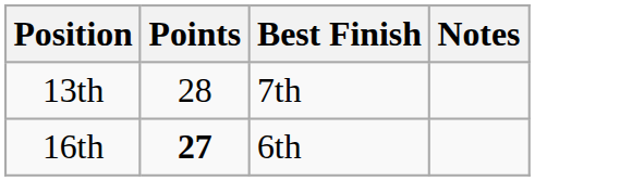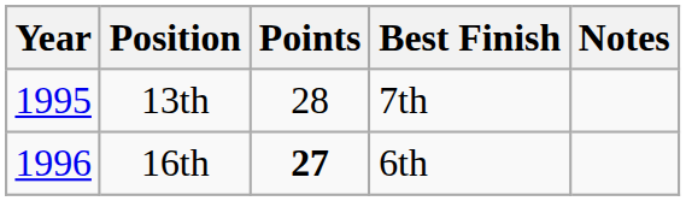 <table class="wikitable" style="font-size: 95%;">
 <tr>
+<th>Year</th>
 <th>Position</th>
 <th>Points</th>
 <th>Best Finish</th>
 <th>Notes</th>
 </tr>
 <tr>
+<td><a href='#'>1995</a></td>
 <td align="center">13th</td>
 <td align="center">28</td>
 <td>7th</td>
 <td></td>
 </tr>
 <tr>
+<td><a href='#'>1996</a></td>
 <td align="center">16th</td>
 <td align="center"><strong>27</strong></td>
 <td>6th</td>
 <td></td>
 </tr>
 </table>
